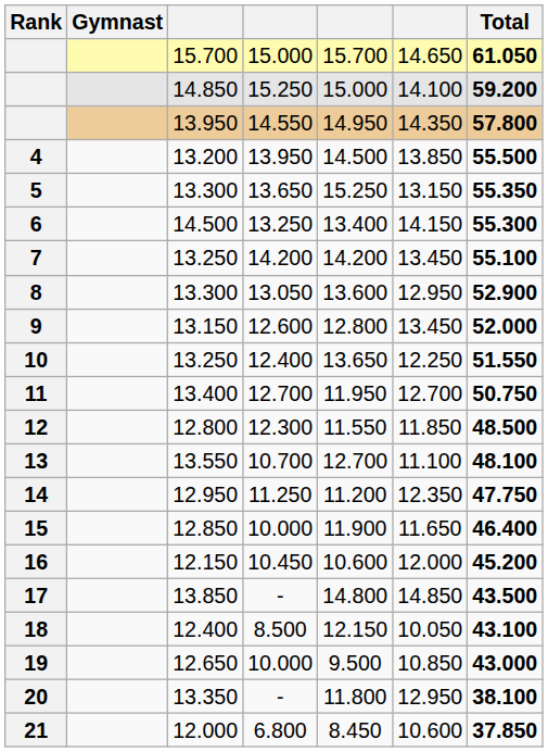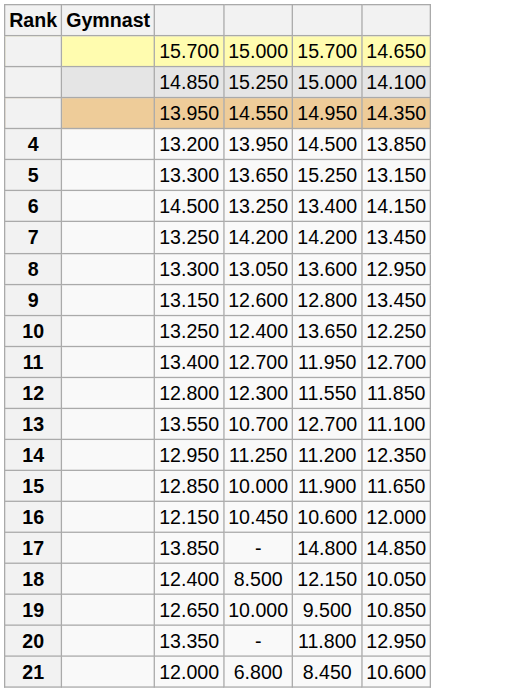 <table class="wikitable sortable" style="text-align:center; font-size:95%">
 <tr>
 <th>Rank</th>
 <th>Gymnast</th>
 <th></th>
 <th></th>
 <th></th>
 <th></th>
-<th>Total</th>
 </tr>
 <tr bgcolor=fffcaf>
 <th scope=row style="text-align:center"></th>
 <td align=left></td>
 <td>15.700</td>
 <td>15.000</td>
 <td>15.700</td>
 <td>14.650</td>
-<td><strong>61.050</strong></td>
 </tr>
 <tr bgcolor=e5e5e5>
 <th scope=row style="text-align:center"></th>
 <td align=left></td>
 <td>14.850</td>
 <td>15.250</td>
 <td>15.000</td>
 <td>14.100</td>
-<td><strong>59.200</strong></td>
 </tr>
 <tr bgcolor=eecc99>
 <th scope=row style="text-align:center"></th>
 <td align=left></td>
 <td>13.950</td>
 <td>14.550</td>
 <td>14.950</td>
 <td>14.350</td>
-<td><strong>57.800</strong></td>
 </tr>
 <tr>
 <th scope=row style="text-align:center">4</th>
 <td align=left></td>
 <td>13.200</td>
 <td>13.950</td>
 <td>14.500</td>
 <td>13.850</td>
-<td><strong>55.500</strong></td>
 </tr>
 <tr>
 <th scope=row style="text-align:center">5</th>
 <td align=left></td>
 <td>13.300</td>
 <td>13.650</td>
 <td>15.250</td>
 <td>13.150</td>
-<td><strong>55.350</strong></td>
 </tr>
 <tr>
 <th scope=row style="text-align:center">6</th>
 <td align=left></td>
 <td>14.500</td>
 <td>13.250</td>
 <td>13.400</td>
 <td>14.150</td>
-<td><strong>55.300</strong></td>
 </tr>
 <tr>
 <th scope=row style="text-align:center">7</th>
 <td align=left></td>
 <td>13.250</td>
 <td>14.200</td>
 <td>14.200</td>
 <td>13.450</td>
-<td><strong>55.100</strong></td>
 </tr>
 <tr>
 <th scope=row style="text-align:center">8</th>
 <td align=left></td>
 <td>13.300</td>
 <td>13.050</td>
 <td>13.600</td>
 <td>12.950</td>
-<td><strong>52.900</strong></td>
 </tr>
 <tr>
 <th scope=row style="text-align:center">9</th>
 <td align=left></td>
 <td>13.150</td>
 <td>12.600</td>
 <td>12.800</td>
 <td>13.450</td>
-<td><strong>52.000</strong></td>
 </tr>
 <tr>
 <th scope=row style="text-align:center">10</th>
 <td align=left></td>
 <td>13.250</td>
 <td>12.400</td>
 <td>13.650</td>
 <td>12.250</td>
-<td><strong>51.550</strong></td>
 </tr>
 <tr>
 <th scope=row style="text-align:center">11</th>
 <td align=left></td>
 <td>13.400</td>
 <td>12.700</td>
 <td>11.950</td>
 <td>12.700</td>
-<td><strong>50.750</strong></td>
 </tr>
 <tr>
 <th scope=row style="text-align:center">12</th>
 <td align=left></td>
 <td>12.800</td>
 <td>12.300</td>
 <td>11.550</td>
 <td>11.850</td>
-<td><strong>48.500</strong></td>
 </tr>
 <tr>
 <th scope=row style="text-align:center">13</th>
 <td align=left></td>
 <td>13.550</td>
 <td>10.700</td>
 <td>12.700</td>
 <td>11.100</td>
-<td><strong>48.100</strong></td>
 </tr>
 <tr>
 <th scope=row style="text-align:center">14</th>
 <td align=left></td>
 <td>12.950</td>
 <td>11.250</td>
 <td>11.200</td>
 <td>12.350</td>
-<td><strong>47.750</strong></td>
 </tr>
 <tr>
 <th scope=row style="text-align:center">15</th>
 <td align=left></td>
 <td>12.850</td>
 <td>10.000</td>
 <td>11.900</td>
 <td>11.650</td>
-<td><strong>46.400</strong></td>
 </tr>
 <tr>
 <th scope=row style="text-align:center">16</th>
 <td align=left></td>
 <td>12.150</td>
 <td>10.450</td>
 <td>10.600</td>
 <td>12.000</td>
-<td><strong>45.200</strong></td>
 </tr>
 <tr>
 <th scope=row style="text-align:center">17</th>
 <td align=left></td>
 <td>13.850</td>
 <td>-</td>
 <td>14.800</td>
 <td>14.850</td>
-<td><strong>43.500</strong></td>
 </tr>
 <tr>
 <th scope=row style="text-align:center">18</th>
 <td align=left></td>
 <td>12.400</td>
 <td>8.500</td>
 <td>12.150</td>
 <td>10.050</td>
-<td><strong>43.100</strong></td>
 </tr>
 <tr>
 <th scope=row style="text-align:center">19</th>
 <td align=left></td>
 <td>12.650</td>
 <td>10.000</td>
 <td>9.500</td>
 <td>10.850</td>
-<td><strong>43.000</strong></td>
 </tr>
 <tr>
 <th scope=row style="text-align:center">20</th>
 <td align=left></td>
 <td>13.350</td>
 <td>-</td>
 <td>11.800</td>
 <td>12.950</td>
-<td><strong>38.100</strong></td>
 </tr>
 <tr>
 <th scope=row style="text-align:center">21</th>
 <td align=left></td>
 <td>12.000</td>
 <td>6.800</td>
 <td>8.450</td>
 <td>10.600</td>
-<td><strong>37.850</strong></td>
 </tr>
 </table>
